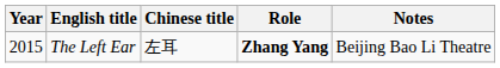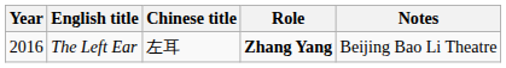 <table class="wikitable">
 <tr>
 <th>Year</th>
 <th>English title</th>
 <th>Chinese title</th>
 <th>Role</th>
 <th>Notes</th>
 </tr>
 <tr>
-<td>2015</td>
+<td>2016</td>
 <td><em>The Left Ear</em></td>
 <td>左耳</td>
 <td><strong>Zhang Yang</strong></td>
 <td>Beijing Bao Li Theatre</td>
 </tr>
 </table>
